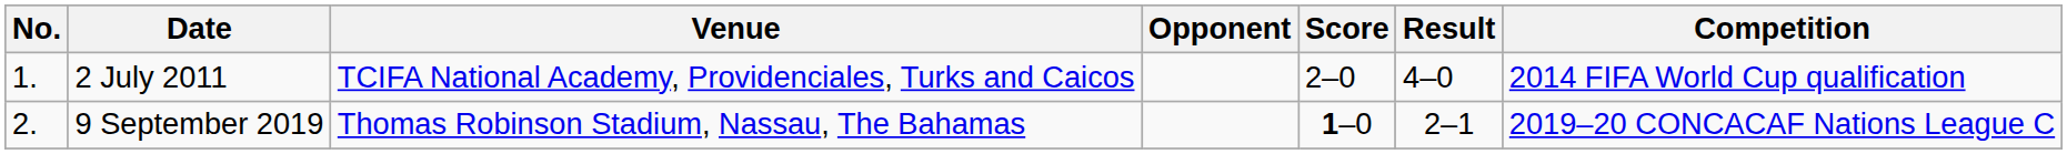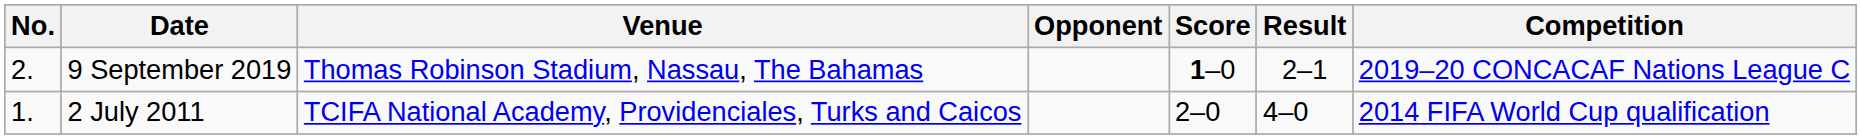 <table class="wikitable">
 <tr>
 <th>No.</th>
 <th>Date</th>
 <th>Venue</th>
 <th>Opponent</th>
 <th>Score</th>
 <th>Result</th>
 <th>Competition</th>
 </tr>
 <tr>
+<td>2.</td>
+<td>9 September 2019</td>
+<td><a href='#'>Thomas Robinson Stadium</a>, <a href='#'>Nassau</a>, <a href='#'>The Bahamas</a></td>
+<td></td>
+<td align=center><strong>1</strong>–0</td>
+<td align=center>2–1</td>
+<td><a href='#'>2019–20 CONCACAF Nations League C</a></td>
+</tr>
+<tr>
 <td>1.</td>
 <td>2 July 2011</td>
 <td><a href='#'>TCIFA National Academy</a>, <a href='#'>Providenciales</a>, <a href='#'>Turks and Caicos</a></td>
 <td></td>
 <td>2–0</td>
 <td>4–0</td>
 <td><a href='#'>2014 FIFA World Cup qualification</a></td>
 </tr>
-<tr>
-<td>2.</td>
-<td>9 September 2019</td>
-<td><a href='#'>Thomas Robinson Stadium</a>, <a href='#'>Nassau</a>, <a href='#'>The Bahamas</a></td>
-<td></td>
-<td align=center><strong>1</strong>–0</td>
-<td align=center>2–1</td>
-<td><a href='#'>2019–20 CONCACAF Nations League C</a></td>
-</tr>
 </table>
